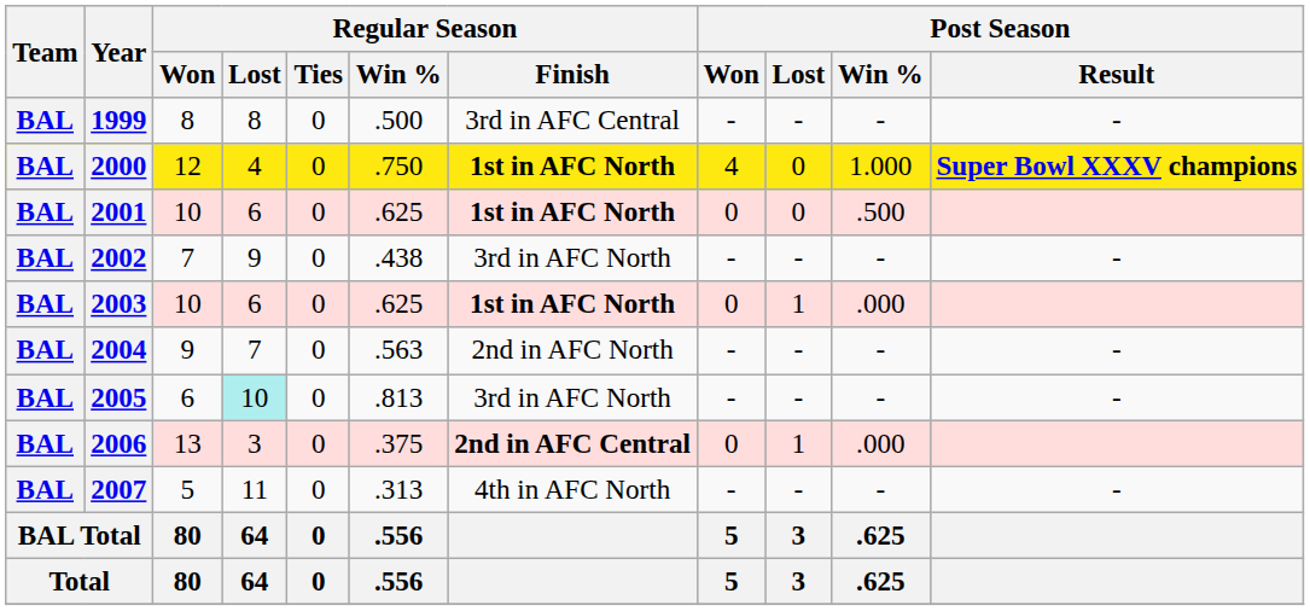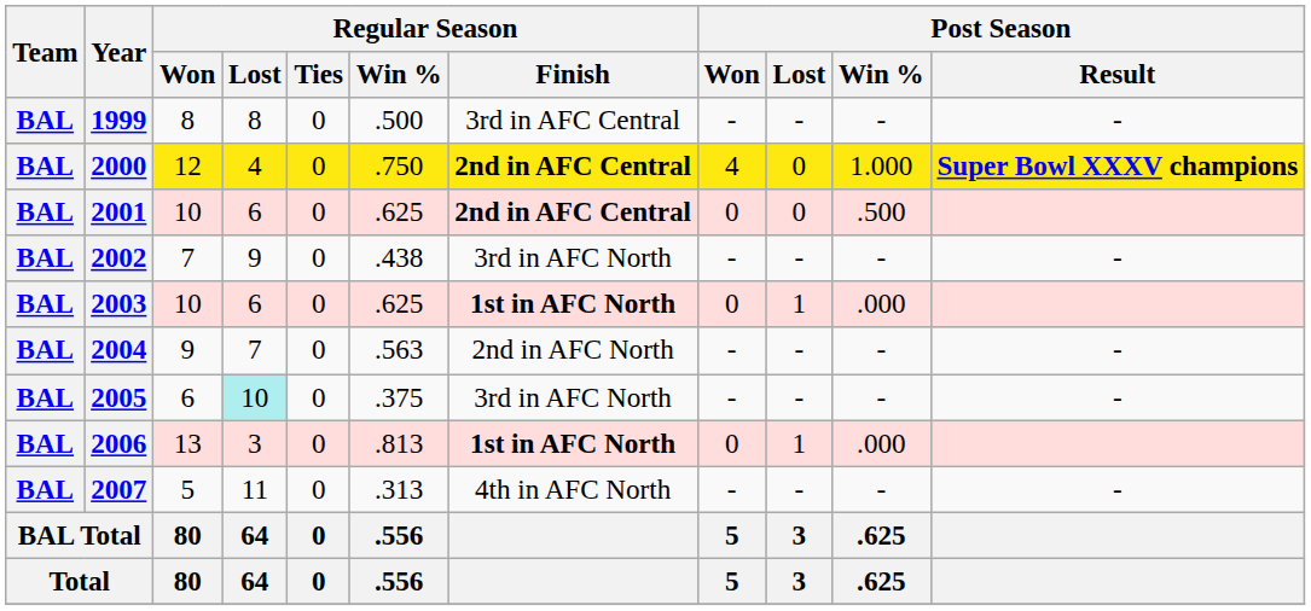 <table class="wikitable" style="font-size: 95%; text-align:center;">
 <tr>
 <th rowspan=2>Team</th>
 <th rowspan=2>Year</th>
 <th colspan=5>Regular Season</th>
 <th colspan=4>Post Season</th>
 </tr>
 <tr>
 <th>Won</th>
 <th>Lost</th>
 <th>Ties</th>
 <th>Win %</th>
 <th>Finish</th>
 <th>Won</th>
 <th>Lost</th>
 <th>Win %</th>
 <th>Result</th>
 </tr>
 <tr>
 <th><a href='#'>BAL</a></th>
 <th><a href='#'>1999</a></th>
 <td>8</td>
 <td>8</td>
 <td>0</td>
 <td>.500</td>
 <td>3rd in AFC Central</td>
 <td>-</td>
 <td>-</td>
 <td>-</td>
 <td>-</td>
 </tr>
 <tr style="background:#FDE910;">
 <th><a href='#'>BAL</a></th>
 <th><a href='#'>2000</a></th>
 <td>12</td>
 <td>4</td>
 <td>0</td>
 <td>.750</td>
-<td><strong>1st in AFC North</strong></td>
+<td><strong>2nd in AFC Central</strong></td>
 <td>4</td>
 <td>0</td>
 <td>1.000</td>
 <td><strong> <a href='#'>Super Bowl XXXV</a> champions </strong></td>
 </tr>
 <tr style="background:#fdd;">
 <th><a href='#'>BAL</a></th>
 <th><a href='#'>2001</a></th>
 <td>10</td>
 <td>6</td>
 <td>0</td>
 <td>.625</td>
-<td><strong>1st in AFC North</strong></td>
+<td><strong>2nd in AFC Central</strong></td>
 <td>0</td>
 <td>0</td>
 <td>.500</td>
 <td></td>
 </tr>
 <tr>
 <th><a href='#'>BAL</a></th>
 <th><a href='#'>2002</a></th>
 <td>7</td>
 <td>9</td>
 <td>0</td>
 <td>.438</td>
 <td>3rd in AFC North</td>
 <td>-</td>
 <td>-</td>
 <td>-</td>
 <td>-</td>
 </tr>
 <tr style="background:#fdd;">
 <th><a href='#'>BAL</a></th>
 <th><a href='#'>2003</a></th>
 <td>10</td>
 <td>6</td>
 <td>0</td>
 <td>.625</td>
 <td><strong>1st in AFC North</strong></td>
 <td>0</td>
 <td>1</td>
 <td>.000</td>
 <td></td>
 </tr>
 <tr>
 <th><a href='#'>BAL</a></th>
 <th><a href='#'>2004</a></th>
 <td>9</td>
 <td>7</td>
 <td>0</td>
 <td>.563</td>
 <td>2nd in AFC North</td>
 <td>-</td>
 <td>-</td>
 <td>-</td>
 <td>-</td>
 </tr>
 <tr>
 <th><a href='#'>BAL</a></th>
 <th><a href='#'>2005</a></th>
 <td>6</td>
 <td style="background: paleturquoise;">10</td>
 <td>0</td>
-<td>.813</td>
+<td>.375</td>
 <td>3rd in AFC North</td>
 <td>-</td>
 <td>-</td>
 <td>-</td>
 <td>-</td>
 </tr>
 <tr style="background:#fdd;">
 <th><a href='#'>BAL</a></th>
 <th><a href='#'>2006</a></th>
 <td>13</td>
 <td>3</td>
 <td>0</td>
-<td>.375</td>
-<td><strong>2nd in AFC Central</strong></td>
+<td>.813</td>
+<td><strong>1st in AFC North</strong></td>
 <td>0</td>
 <td>1</td>
 <td>.000</td>
 <td></td>
 </tr>
 <tr>
 <th><a href='#'>BAL</a></th>
 <th><a href='#'>2007</a></th>
 <td>5</td>
 <td>11</td>
 <td>0</td>
 <td>.313</td>
 <td>4th in AFC North</td>
 <td>-</td>
 <td>-</td>
 <td>-</td>
 <td>-</td>
 </tr>
 <tr>
 <th colspan=2>BAL Total</th>
 <th>80</th>
 <th>64</th>
 <th>0</th>
 <th>.556</th>
 <th></th>
 <th>5</th>
 <th>3</th>
 <th>.625</th>
 <th></th>
 </tr>
 <tr>
 <th colspan=2>Total</th>
 <th>80</th>
 <th>64</th>
 <th>0</th>
 <th>.556</th>
 <th></th>
 <th>5</th>
 <th>3</th>
 <th>.625</th>
 <th></th>
 </tr>
 <tr>
 </tr>
 </table>
